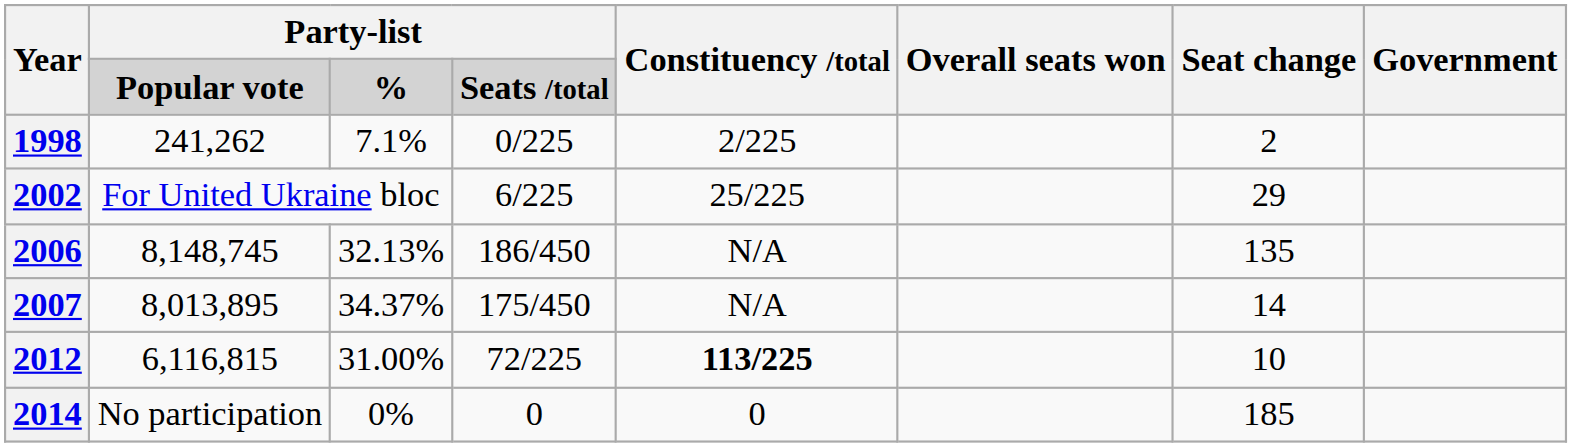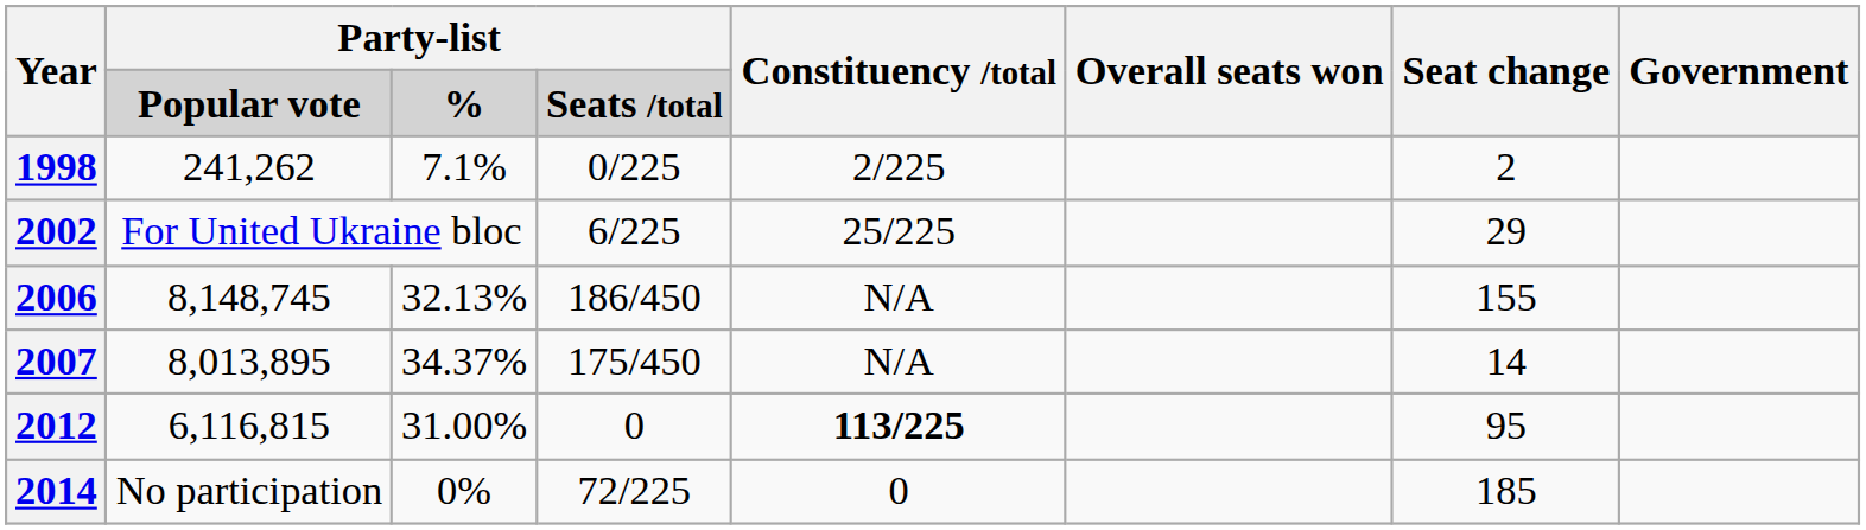 <table class="wikitable" style="text-align:center">
 <tr>
 <th rowspan=2 style="text-align:center;"><strong>Year</strong></th>
 <th colspan=3 style="text-align:center;"><strong>Party-list</strong></th>
 <th rowspan=2 style="text-align:center;"><strong>Constituency <small>/total</small></strong></th>
 <th rowspan=2 style="text-align:center;"><strong>Overall seats won</strong></th>
 <th rowspan=2 style="text-align:center;"><strong>Seat change</strong></th>
 <th rowspan=2><strong>Government</strong></th>
 </tr>
 <tr style="background:#d3d3d3;">
 <td style="text-align:center;"><strong>Popular vote</strong></td>
 <td style="text-align:center;"><strong>%</strong></td>
 <td style="text-align:center;"><strong>Seats <small>/total</small></strong></td>
 </tr>
 <tr>
 <th><a href='#'>1998</a></th>
 <td>241,262</td>
 <td>7.1%</td>
 <td>0/225</td>
 <td>2/225</td>
 <td></td>
 <td> 2</td>
 <td></td>
 </tr>
 <tr>
 <th><a href='#'>2002</a></th>
 <td colspan=2><a href='#'>For United Ukraine</a> bloc</td>
 <td>6/225</td>
 <td>25/225</td>
 <td></td>
 <td> 29</td>
 <td></td>
 </tr>
 <tr>
 <th><a href='#'>2006</a></th>
 <td>8,148,745</td>
 <td>32.13%</td>
 <td>186/450</td>
 <td>N/A</td>
 <td></td>
-<td> 135</td>
+<td> 155</td>
 <td></td>
 </tr>
 <tr>
 <th><a href='#'>2007</a></th>
 <td>8,013,895</td>
 <td>34.37%</td>
 <td>175/450</td>
 <td>N/A</td>
 <td></td>
 <td> 14</td>
 <td></td>
 </tr>
 <tr>
 <th><a href='#'>2012</a></th>
 <td>6,116,815</td>
 <td>31.00%</td>
-<td>72/225</td>
+<td>0</td>
 <td><strong>113/225</strong></td>
 <td></td>
-<td> 10</td>
+<td> 95</td>
 <td></td>
 </tr>
 <tr>
 <th><a href='#'>2014</a></th>
 <td>No participation</td>
 <td>0%</td>
-<td>0</td>
+<td>72/225</td>
 <td>0</td>
 <td></td>
 <td> 185</td>
 <td></td>
 </tr>
 </table>
